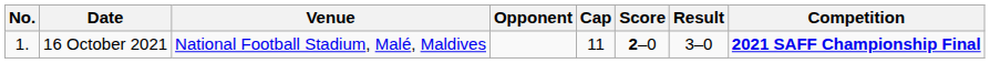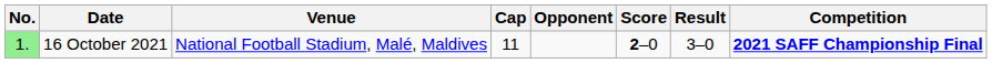 <table class="wikitable">
 <tr>
 <th>No.</th>
 <th>Date</th>
 <th>Venue</th>
+<th>Cap</th>
 <th>Opponent</th>
-<th>Cap</th>
 <th>Score</th>
 <th>Result</th>
 <th>Competition</th>
 </tr>
 <tr>
-<td align=center>1.</td>
+<td align=center style="background: lightgreen;">1.</td>
 <td>16 October 2021</td>
 <td><a href='#'>National Football Stadium</a>, <a href='#'>Malé</a>, <a href='#'>Maldives</a></td>
+<td align=center>11</td>
 <td></td>
-<td align=center>11</td>
 <td align=center><strong>2</strong>–0</td>
 <td align=center>3–0</td>
 <td><strong><a href='#'>2021 SAFF Championship Final</a></strong></td>
 </tr>
 </table>
